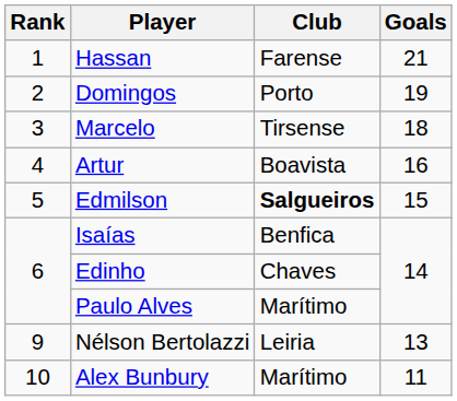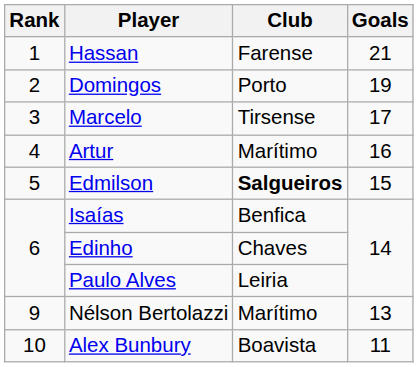 <table class="wikitable" style="text-align:center;">
 <tr>
 <th>Rank</th>
 <th>Player</th>
 <th>Club</th>
 <th>Goals</th>
 </tr>
 <tr>
 <td>1</td>
 <td align="left"> <a href='#'>Hassan</a></td>
 <td align="left">Farense</td>
 <td>21</td>
 </tr>
 <tr>
 <td>2</td>
 <td align="left"> <a href='#'>Domingos</a></td>
 <td align="left">Porto</td>
 <td>19</td>
 </tr>
 <tr>
 <td>3</td>
 <td align="left"> <a href='#'>Marcelo</a></td>
 <td align="left">Tirsense</td>
-<td>18</td>
+<td>17</td>
 </tr>
 <tr>
 <td>4</td>
 <td align="left"> <a href='#'>Artur</a></td>
-<td align="left">Boavista</td>
+<td align="left">Marítimo</td>
 <td>16</td>
 </tr>
 <tr>
 <td>5</td>
 <td align="left"> <a href='#'>Edmilson</a></td>
 <td align="left"><strong>Salgueiros</strong></td>
 <td>15</td>
 </tr>
 <tr>
 <td rowspan=3>6</td>
 <td align="left"> <a href='#'>Isaías</a></td>
 <td align="left">Benfica</td>
 <td rowspan=3>14</td>
 </tr>
 <tr>
 <td align="left"> <a href='#'>Edinho</a></td>
 <td align="left">Chaves</td>
 </tr>
 <tr>
 <td align="left"> <a href='#'>Paulo Alves</a></td>
-<td align="left">Marítimo</td>
+<td align="left">Leiria</td>
 </tr>
 <tr>
 <td>9</td>
 <td align="left"> Nélson Bertolazzi</td>
-<td align="left">Leiria</td>
+<td align="left">Marítimo</td>
 <td>13</td>
 </tr>
 <tr>
 <td>10</td>
 <td align="left"> <a href='#'>Alex Bunbury</a></td>
-<td align="left">Marítimo</td>
+<td align="left">Boavista</td>
 <td>11</td>
 </tr>
 </table>
